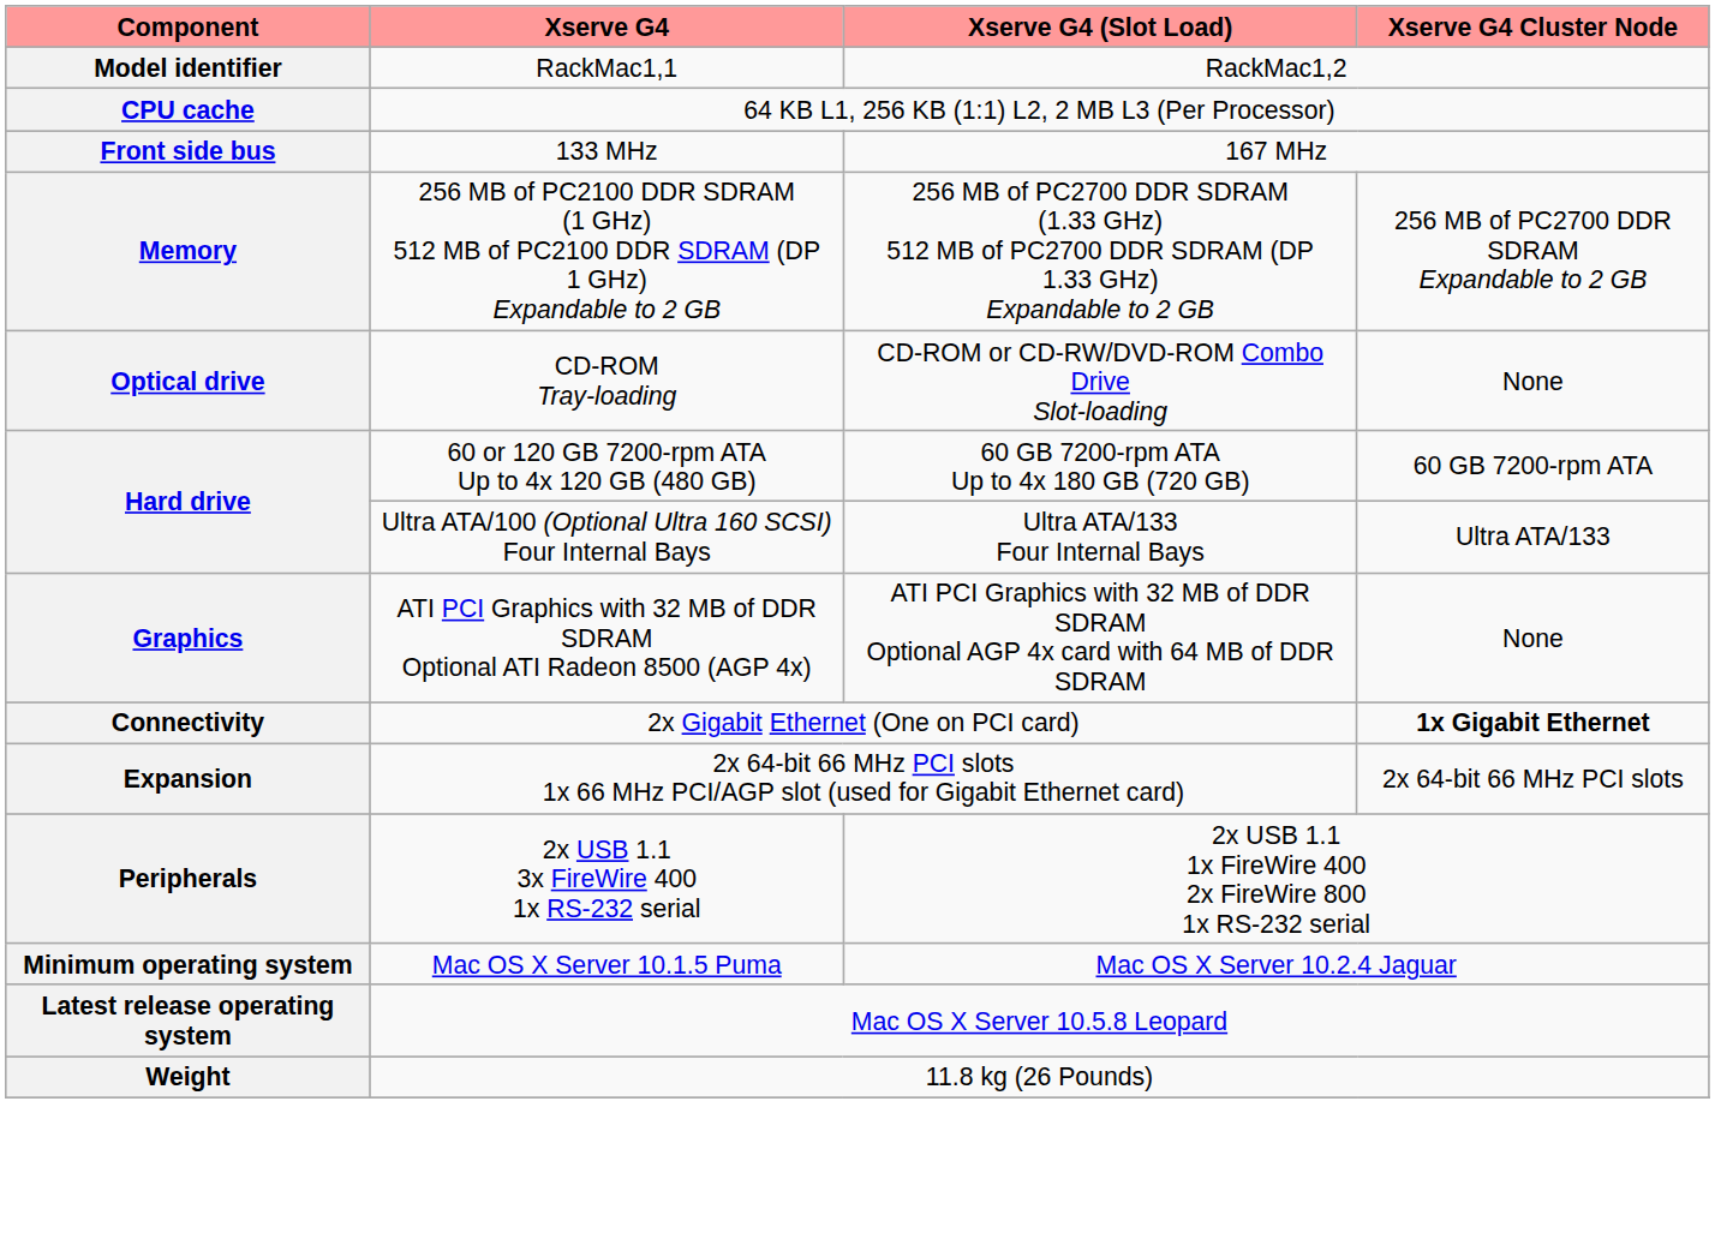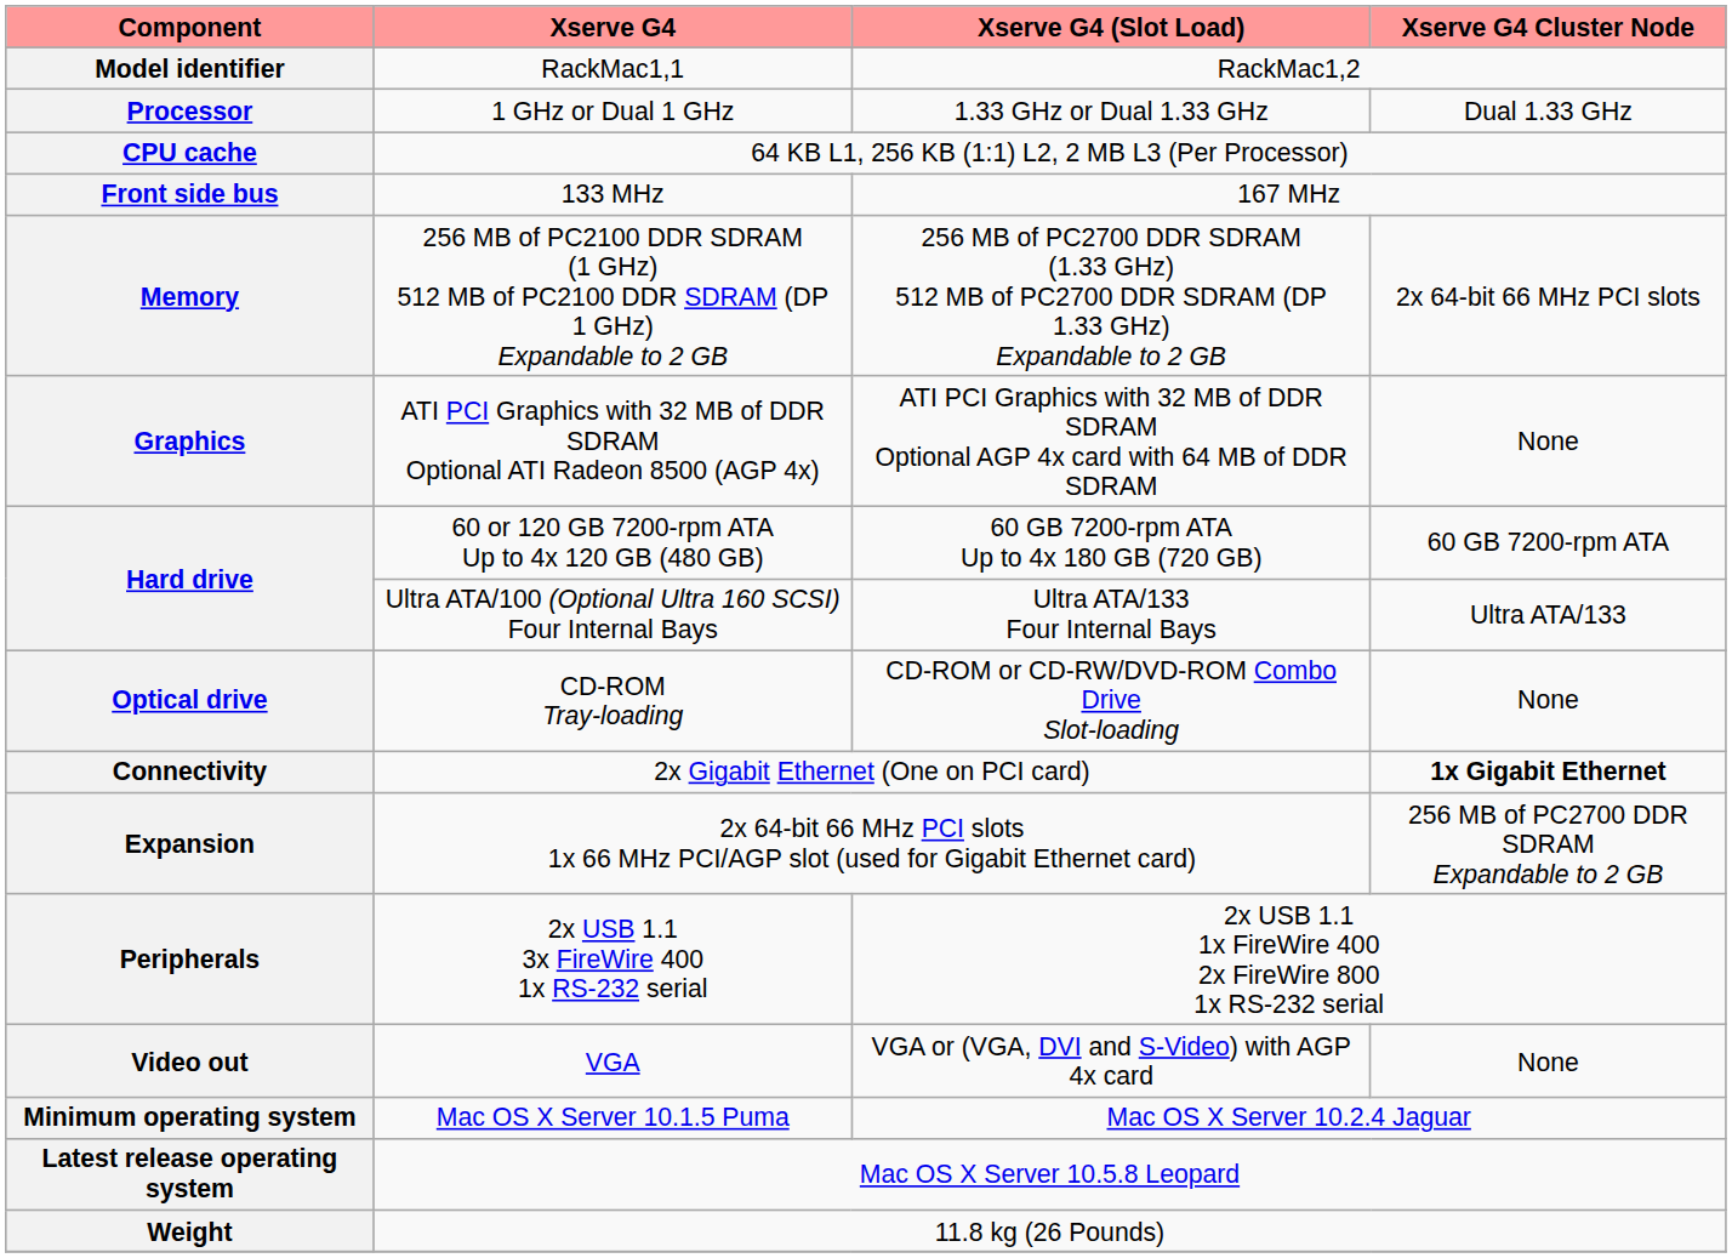 <table class="wikitable" style="font-size:small; text-align:center">
 <tr>
 <th style="background:#FF9999">Component</th>
 <th style="background:#FF9999">Xserve G4</th>
 <th style="background:#FF9999">Xserve G4 (Slot Load)</th>
 <th style="background:#FF9999">Xserve G4 Cluster Node</th>
 </tr>
 <tr>
 <th>Model identifier</th>
 <td>RackMac1,1</td>
 <td colspan=2>RackMac1,2</td>
+</tr>
+<tr>
+<th><a href='#'>Processor</a></th>
+<td>1 GHz or Dual 1 GHz</td>
+<td>1.33 GHz or Dual 1.33 GHz</td>
+<td>Dual 1.33 GHz</td>
 </tr>
 <tr>
 <th><a href='#'>CPU cache</a></th>
 <td colspan=3>64 KB L1, 256 KB (1:1) L2, 2 MB L3 (Per Processor)</td>
 </tr>
 <tr>
 <th><a href='#'>Front side bus</a></th>
 <td>133 MHz</td>
 <td colspan=2>167 MHz</td>
 </tr>
 <tr>
 <th><a href='#'>Memory</a></th>
 <td>256 MB of PC2100 DDR SDRAM (1 GHz)<br>512 MB of PC2100 DDR <a href='#'>SDRAM</a> (DP 1 GHz)<br><span><em>Expandable to 2 GB</em></span></td>
 <td>256 MB of PC2700 DDR SDRAM (1.33 GHz)<br>512 MB of PC2700 DDR SDRAM (DP 1.33 GHz)<br><span><em>Expandable to 2 GB</em></span></td>
-<td>256 MB of PC2700 DDR SDRAM<br><span><em>Expandable to 2 GB</em></span></td>
+<td>2x 64-bit 66 MHz PCI slots</td>
 </tr>
 <tr>
-<th><a href='#'>Optical drive</a></th>
-<td>CD-ROM<br><em>Tray-loading</em></td>
-<td>CD-ROM or CD-RW/DVD-ROM <a href='#'>Combo Drive</a><br><em>Slot-loading</em></td>
+<th><a href='#'>Graphics</a></th>
+<td>ATI <a href='#'>PCI</a> Graphics with 32 MB of DDR SDRAM<br><span>Optional ATI Radeon 8500 (AGP 4x)</span></td>
+<td>ATI PCI Graphics with 32 MB of DDR SDRAM<br><span>Optional AGP 4x card with 64 MB of DDR SDRAM</span></td>
 <td>None</td>
 </tr>
 <tr>
 <th rowspan=2><a href='#'>Hard drive</a></th>
 <td>60 or 120 GB 7200-rpm ATA<br><span>Up to 4x 120 GB (480 GB)</span></td>
 <td>60 GB 7200-rpm ATA<br><span>Up to 4x 180 GB (720 GB)</span></td>
 <td>60 GB 7200-rpm ATA</td>
 </tr>
 <tr>
 <td>Ultra ATA/100 <em>(Optional Ultra 160 SCSI)</em><br>Four Internal Bays</td>
 <td>Ultra ATA/133<br>Four Internal Bays</td>
 <td>Ultra ATA/133</td>
 </tr>
 <tr>
-<th><a href='#'>Graphics</a></th>
-<td>ATI <a href='#'>PCI</a> Graphics with 32 MB of DDR SDRAM<br><span>Optional ATI Radeon 8500 (AGP 4x)</span></td>
-<td>ATI PCI Graphics with 32 MB of DDR SDRAM<br><span>Optional AGP 4x card with 64 MB of DDR SDRAM</span></td>
+<th><a href='#'>Optical drive</a></th>
+<td>CD-ROM<br><em>Tray-loading</em></td>
+<td>CD-ROM or CD-RW/DVD-ROM <a href='#'>Combo Drive</a><br><em>Slot-loading</em></td>
 <td>None</td>
 </tr>
 <tr>
 <th>Connectivity</th>
 <td colspan=2>2x <a href='#'>Gigabit</a> <a href='#'>Ethernet</a> (One on PCI card)</td>
 <td><strong>1x Gigabit Ethernet</strong></td>
 </tr>
 <tr>
 <th>Expansion</th>
 <td colspan=2>2x 64-bit 66 MHz <a href='#'>PCI</a> slots<br>1x 66 MHz PCI/AGP slot (used for Gigabit Ethernet card)</td>
-<td>2x 64-bit 66 MHz PCI slots</td>
+<td>256 MB of PC2700 DDR SDRAM<br><span><em>Expandable to 2 GB</em></span></td>
 </tr>
 <tr>
 <th>Peripherals</th>
 <td>2x <a href='#'>USB</a> 1.1<br>3x <a href='#'>FireWire</a> 400<br>1x <a href='#'>RS-232</a> serial</td>
 <td colspan=2>2x USB 1.1<br>1x FireWire 400<br>2x FireWire 800<br>1x RS-232 serial</td>
+</tr>
+<tr>
+<th>Video out</th>
+<td><a href='#'>VGA</a></td>
+<td>VGA or (VGA, <a href='#'>DVI</a> and <a href='#'>S-Video</a>) with AGP 4x card</td>
+<td>None</td>
 </tr>
 <tr>
 <th>Minimum operating system</th>
 <td colspan=1><a href='#'>Mac OS X Server 10.1.5 Puma</a></td>
 <td colspan=2><a href='#'>Mac OS X Server 10.2.4 Jaguar</a></td>
 </tr>
 <tr>
 <th>Latest release operating system</th>
 <td colspan=3><a href='#'>Mac OS X Server 10.5.8 Leopard</a></td>
 </tr>
 <tr>
 <th>Weight</th>
 <td colspan=3>11.8 kg (26 Pounds)</td>
 </tr>
 <tr>
 </tr>
 </table>
